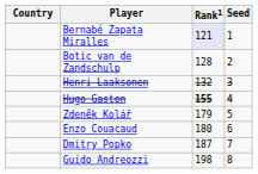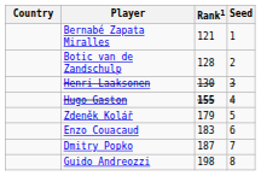 <table class="sortable wikitable">
 <tr>
 <th width="70">Country</th>
 <th width="175">Player</th>
 <th>Rank<sup>1</sup></th>
 <th>Seed</th>
 </tr>
 <tr>
 <td></td>
 <td><a href='#'>Bernabé Zapata Miralles</a></td>
-<td style="background: lavender;">121</td>
+<td>121</td>
 <td>1</td>
 </tr>
 <tr>
 <td></td>
 <td><a href='#'>Botic van de Zandschulp</a></td>
 <td>128</td>
 <td>2</td>
 </tr>
 <tr>
 <td><s></s></td>
 <td><s><a href='#'>Henri Laaksonen</a></s></td>
-<td><s>132</s></td>
+<td><s>130</s></td>
 <td><s>3</s></td>
 </tr>
 <tr>
 <td><s></s></td>
 <td><s><a href='#'>Hugo Gaston</a></s></td>
 <td><strong><s>155</s></strong></td>
 <td><s>4</s></td>
 </tr>
 <tr>
 <td></td>
 <td><a href='#'>Zdeněk Kolář</a></td>
 <td>179</td>
 <td>5</td>
 </tr>
 <tr>
 <td></td>
 <td><a href='#'>Enzo Couacaud</a></td>
-<td>180</td>
+<td>183</td>
 <td>6</td>
 </tr>
 <tr>
 <td></td>
 <td><a href='#'>Dmitry Popko</a></td>
 <td>187</td>
 <td>7</td>
 </tr>
 <tr>
 <td></td>
 <td><a href='#'>Guido Andreozzi</a></td>
 <td>198</td>
 <td>8</td>
 </tr>
 </table>
